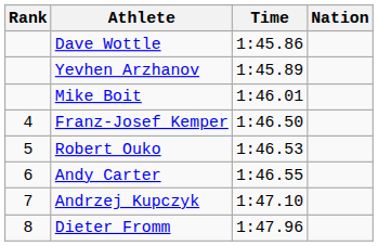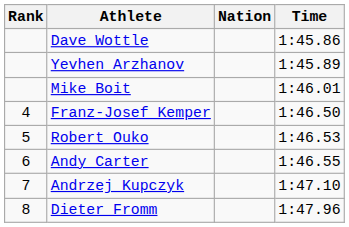 <table class="wikitable sortable" style="text-align:center">
 <tr>
 <th>Rank</th>
 <th>Athlete</th>
+<th>Nation</th>
 <th>Time</th>
-<th>Nation</th>
 </tr>
 <tr>
 <td></td>
 <td align=left><a href='#'>Dave Wottle</a></td>
+<td align=left></td>
 <td>1:45.86</td>
-<td align=left></td>
 </tr>
 <tr>
 <td></td>
 <td align=left><a href='#'>Yevhen Arzhanov</a></td>
+<td align=left></td>
 <td>1:45.89</td>
-<td align=left></td>
 </tr>
 <tr>
 <td></td>
 <td align=left><a href='#'>Mike Boit</a></td>
+<td align=left></td>
 <td>1:46.01</td>
-<td align=left></td>
 </tr>
 <tr>
 <td>4</td>
 <td align=left><a href='#'>Franz-Josef Kemper</a></td>
+<td align=left></td>
 <td>1:46.50</td>
-<td align=left></td>
 </tr>
 <tr>
 <td>5</td>
 <td align=left><a href='#'>Robert Ouko</a></td>
+<td align=left></td>
 <td>1:46.53</td>
-<td align=left></td>
 </tr>
 <tr>
 <td>6</td>
 <td align=left><a href='#'>Andy Carter</a></td>
+<td align=left></td>
 <td>1:46.55</td>
-<td align=left></td>
 </tr>
 <tr>
 <td>7</td>
 <td align=left><a href='#'>Andrzej Kupczyk</a></td>
+<td align=left></td>
 <td>1:47.10</td>
-<td align=left></td>
 </tr>
 <tr>
 <td>8</td>
 <td align=left><a href='#'>Dieter Fromm</a></td>
+<td align=left></td>
 <td>1:47.96</td>
-<td align=left></td>
 </tr>
 </table>
